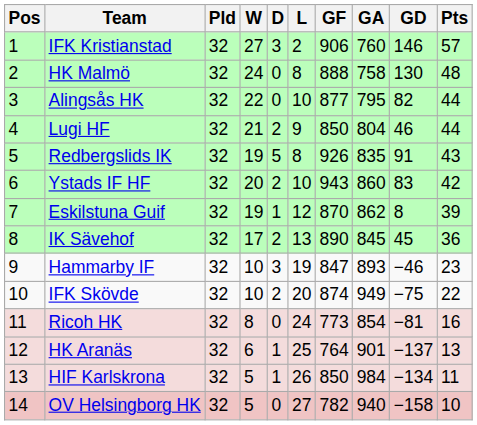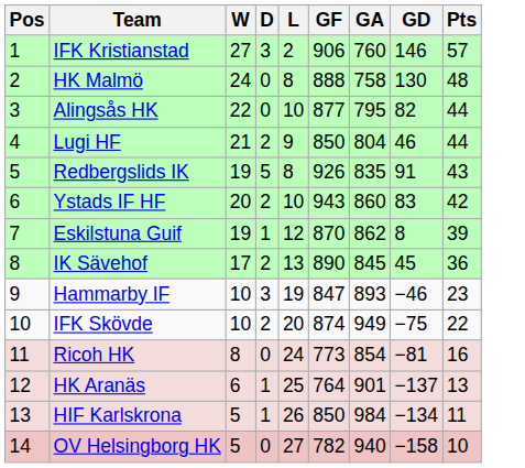 <table class="wikitable">
 <tr>
 <th><span>Pos</span></th>
 <th>Team</th>
-<th><span>Pld</span></th>
 <th><span>W</span></th>
 <th><span>D</span></th>
 <th><span>L</span></th>
 <th><span>GF</span></th>
 <th><span>GA</span></th>
 <th><span>GD</span></th>
 <th><span>Pts</span></th>
 </tr>
 <tr style="background:#bbffbb">
 <td>1</td>
 <td><a href='#'>IFK Kristianstad</a></td>
-<td>32</td>
 <td>27</td>
 <td>3</td>
 <td>2</td>
 <td>906</td>
 <td>760</td>
 <td>146</td>
 <td>57</td>
 </tr>
 <tr style="background:#bbffbb">
 <td>2</td>
 <td><a href='#'>HK Malmö</a></td>
-<td>32</td>
 <td>24</td>
 <td>0</td>
 <td>8</td>
 <td>888</td>
 <td>758</td>
 <td>130</td>
 <td>48</td>
 </tr>
 <tr style="background:#bbffbb">
 <td>3</td>
 <td><a href='#'>Alingsås HK</a></td>
-<td>32</td>
 <td>22</td>
 <td>0</td>
 <td>10</td>
 <td>877</td>
 <td>795</td>
 <td>82</td>
 <td>44</td>
 </tr>
 <tr style="background:#bbffbb">
 <td>4</td>
 <td><a href='#'>Lugi HF</a></td>
-<td>32</td>
 <td>21</td>
 <td>2</td>
 <td>9</td>
 <td>850</td>
 <td>804</td>
 <td>46</td>
 <td>44</td>
 </tr>
 <tr style="background:#bbffbb">
 <td>5</td>
 <td><a href='#'>Redbergslids IK</a></td>
-<td>32</td>
 <td>19</td>
 <td>5</td>
 <td>8</td>
 <td>926</td>
 <td>835</td>
 <td>91</td>
 <td>43</td>
 </tr>
 <tr style="background:#bbffbb">
 <td>6</td>
 <td><a href='#'>Ystads IF HF</a></td>
-<td>32</td>
 <td>20</td>
 <td>2</td>
 <td>10</td>
 <td>943</td>
 <td>860</td>
 <td>83</td>
 <td>42</td>
 </tr>
 <tr style="background:#bbffbb">
 <td>7</td>
 <td><a href='#'>Eskilstuna Guif</a></td>
-<td>32</td>
 <td>19</td>
 <td>1</td>
 <td>12</td>
 <td>870</td>
 <td>862</td>
 <td>8</td>
 <td>39</td>
 </tr>
 <tr style="background:#bbffbb">
 <td>8</td>
 <td><a href='#'>IK Sävehof</a></td>
-<td>32</td>
 <td>17</td>
 <td>2</td>
 <td>13</td>
 <td>890</td>
 <td>845</td>
 <td>45</td>
 <td>36</td>
 </tr>
 <tr>
 <td>9</td>
 <td><a href='#'>Hammarby IF</a></td>
-<td>32</td>
 <td>10</td>
 <td>3</td>
 <td>19</td>
 <td>847</td>
 <td>893</td>
 <td>−46</td>
 <td>23</td>
 </tr>
 <tr>
 <td>10</td>
 <td><a href='#'>IFK Skövde</a></td>
-<td>32</td>
 <td>10</td>
 <td>2</td>
 <td>20</td>
 <td>874</td>
 <td>949</td>
 <td>−75</td>
 <td>22</td>
 </tr>
 <tr style="background:#f4dcdc">
 <td>11</td>
 <td><a href='#'>Ricoh HK</a></td>
-<td>32</td>
 <td>8</td>
 <td>0</td>
 <td>24</td>
 <td>773</td>
 <td>854</td>
 <td>−81</td>
 <td>16</td>
 </tr>
 <tr style="background:#f4dcdc">
 <td>12</td>
 <td><a href='#'>HK Aranäs</a></td>
-<td>32</td>
 <td>6</td>
 <td>1</td>
 <td>25</td>
 <td>764</td>
 <td>901</td>
 <td>−137</td>
 <td>13</td>
 </tr>
 <tr style="background:#f4dcdc">
 <td>13</td>
 <td><a href='#'>HIF Karlskrona</a></td>
-<td>32</td>
 <td>5</td>
 <td>1</td>
 <td>26</td>
 <td>850</td>
 <td>984</td>
 <td>−134</td>
 <td>11</td>
 </tr>
 <tr style="background:#f0c4c4">
 <td>14</td>
 <td><a href='#'>OV Helsingborg HK</a></td>
-<td>32</td>
 <td>5</td>
 <td>0</td>
 <td>27</td>
 <td>782</td>
 <td>940</td>
 <td>−158</td>
 <td>10</td>
 </tr>
 </table>
